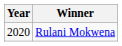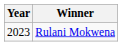 <table class="wikitable">
 <tr>
 <th>Year</th>
 <th>Winner</th>
 </tr>
 <tr>
-<td>2020</td>
+<td>2023</td>
 <td><a href='#'>Rulani Mokwena</a></td>
 </tr>
 </table>
